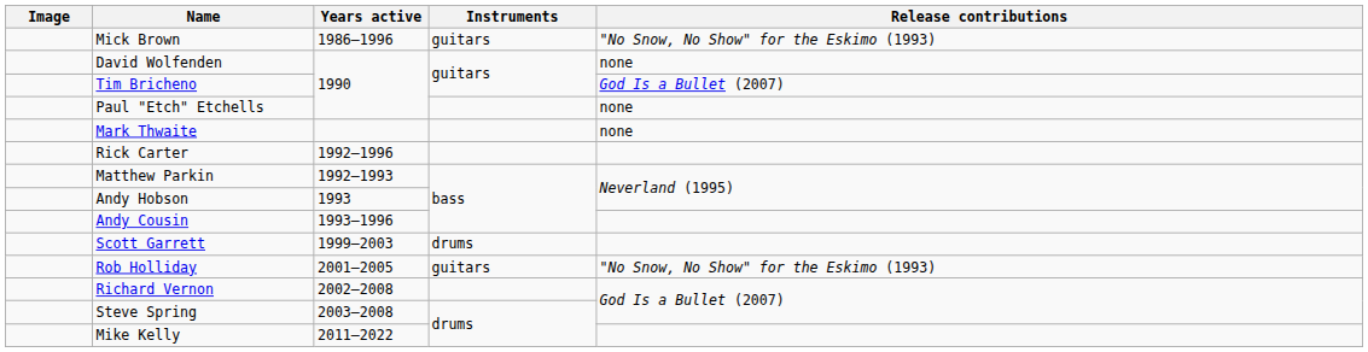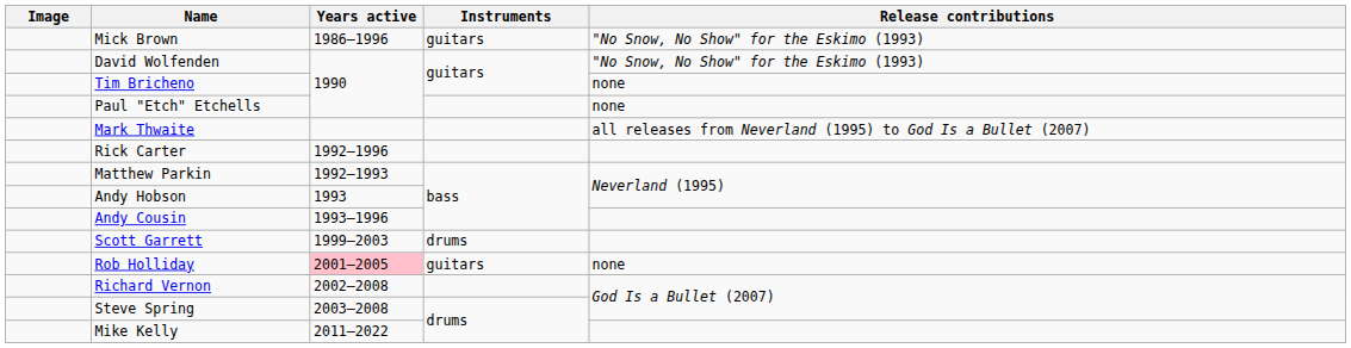 <table class="wikitable" width="100%" border="1">
 <tr>
 <th width="75">Image</th>
 <th width="200">Name</th>
 <th width="100">Years active</th>
 <th width="150">Instruments</th>
 <th>Release contributions</th>
 </tr>
 <tr>
 <td></td>
 <td>Mick Brown</td>
 <td>1986–1996</td>
 <td>guitars</td>
 <td><em>"No Snow, No Show" for the Eskimo</em> (1993)</td>
 </tr>
 <tr>
 <td></td>
 <td>David Wolfenden</td>
 <td rowspan="3">1990</td>
 <td rowspan="2">guitars</td>
-<td>none</td>
+<td><em>"No Snow, No Show" for the Eskimo</em> (1993)</td>
 </tr>
 <tr>
 <td></td>
 <td><a href='#'>Tim Bricheno</a></td>
-<td><em><a href='#'>God Is a Bullet</a></em> (2007)</td>
+<td>none</td>
 </tr>
 <tr>
 <td></td>
 <td>Paul "Etch" Etchells</td>
 <td></td>
 <td>none</td>
 </tr>
 <tr>
 <td></td>
 <td><a href='#'>Mark Thwaite</a></td>
 <td></td>
 <td></td>
-<td>none</td>
+<td>all releases from <em>Neverland</em> (1995) to <em>God Is a Bullet</em> (2007)</td>
 </tr>
 <tr>
 <td></td>
 <td>Rick Carter</td>
 <td>1992–1996</td>
 <td></td>
 <td></td>
 </tr>
 <tr>
 <td></td>
 <td>Matthew Parkin</td>
 <td>1992–1993</td>
 <td rowspan="3">bass</td>
 <td rowspan="2"><em>Neverland</em> (1995) </td>
 </tr>
 <tr>
 <td></td>
 <td>Andy Hobson</td>
 <td>1993</td>
 </tr>
 <tr>
 <td></td>
 <td><a href='#'>Andy Cousin</a></td>
 <td>1993–1996</td>
 <td></td>
 </tr>
 <tr>
 <td></td>
 <td><a href='#'>Scott Garrett</a></td>
 <td>1999–2003</td>
 <td>drums</td>
 <td></td>
 </tr>
 <tr>
 <td></td>
 <td><a href='#'>Rob Holliday</a></td>
-<td>2001–2005</td>
+<td style="background: pink;">2001–2005</td>
 <td>guitars</td>
-<td><em>"No Snow, No Show" for the Eskimo</em> (1993)</td>
+<td>none</td>
 </tr>
 <tr>
 <td></td>
 <td><a href='#'>Richard Vernon</a></td>
 <td>2002–2008</td>
 <td></td>
 <td rowspan="2"><em>God Is a Bullet</em> (2007)</td>
 </tr>
 <tr>
 <td></td>
 <td>Steve Spring</td>
 <td>2003–2008 </td>
 <td rowspan="2">drums</td>
 </tr>
 <tr>
 <td></td>
 <td>Mike Kelly</td>
 <td>2011–2022</td>
 <td></td>
 </tr>
 </table>
